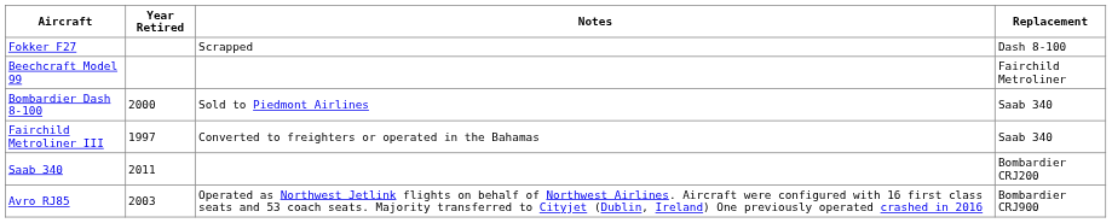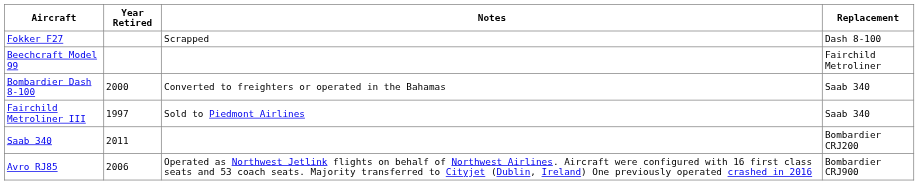 <table class="toccolours" border="1" cellpadding="3" style="margin:1em auto; border-collapse:collapse">
 <tr>
 <th>Aircraft</th>
 <th>Year Retired</th>
 <th>Notes</th>
 <th>Replacement</th>
 </tr>
 <tr>
 <td><a href='#'>Fokker F27</a></td>
 <td></td>
 <td>Scrapped</td>
 <td>Dash 8-100</td>
 </tr>
 <tr>
 <td><a href='#'>Beechcraft Model 99</a></td>
 <td></td>
 <td></td>
 <td>Fairchild Metroliner</td>
 </tr>
 <tr>
 <td><a href='#'>Bombardier Dash 8-100</a></td>
 <td>2000</td>
-<td>Sold to <a href='#'>Piedmont Airlines</a></td>
+<td>Converted to freighters or operated in the Bahamas</td>
 <td>Saab 340</td>
 </tr>
 <tr>
 <td><a href='#'>Fairchild Metroliner III</a></td>
 <td>1997</td>
-<td>Converted to freighters or operated in the Bahamas</td>
+<td>Sold to <a href='#'>Piedmont Airlines</a></td>
 <td>Saab 340</td>
 </tr>
 <tr>
 <td><a href='#'>Saab 340</a></td>
 <td>2011</td>
 <td></td>
 <td>Bombardier CRJ200</td>
 </tr>
 <tr>
 <td><a href='#'>Avro RJ85</a></td>
-<td>2003</td>
+<td>2006</td>
 <td>Operated as <a href='#'>Northwest Jetlink</a> flights on behalf of <a href='#'>Northwest Airlines</a>.  Aircraft were configured with 16 first class seats and 53 coach seats.  Majority transferred to <a href='#'>Cityjet</a> (<a href='#'>Dublin</a>, <a href='#'>Ireland</a>) One previously operated <a href='#'>crashed in 2016</a></td>
 <td>Bombardier CRJ900</td>
 </tr>
 </table>
